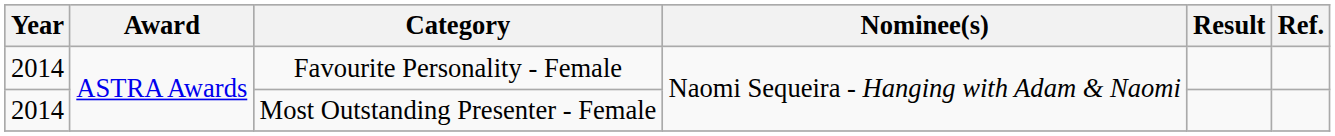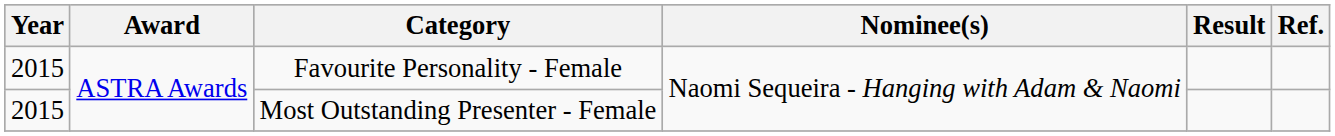 <table class="wikitable" style="text-align:center">
 <tr>
 <th>Year</th>
 <th>Award</th>
 <th>Category</th>
 <th>Nominee(s)</th>
 <th>Result</th>
 <th>Ref.</th>
 </tr>
 <tr>
-<td rowspan=1>2014</td>
+<td rowspan=1>2015</td>
 <td rowspan=2><a href='#'>ASTRA Awards</a></td>
 <td>Favourite Personality - Female</td>
 <td rowspan=2>Naomi Sequeira - <em>Hanging with Adam & Naomi</em></td>
 <td></td>
 <td rowspan=1></td>
 </tr>
 <tr>
-<td rowspan=1>2014</td>
+<td rowspan=1>2015</td>
 <td>Most Outstanding Presenter - Female</td>
 <td></td>
 <td rowspan=1></td>
 </tr>
 </table>
